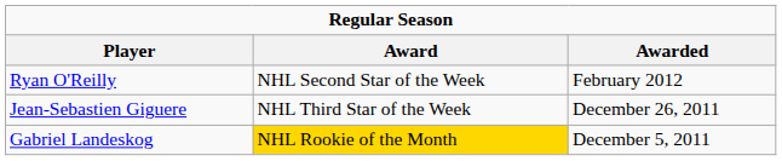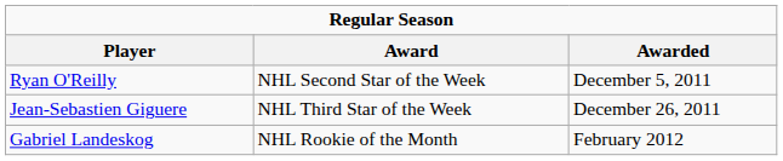 <table class="wikitable" width="52%">
 <tr>
 <td colspan="10" align="center"><strong>Regular Season</strong></td>
 </tr>
 <tr align="center" bgcolor="#dddddd">
 <th>Player</th>
 <th>Award</th>
 <th>Awarded</th>
 </tr>
 <tr>
 <td><a href='#'>Ryan O'Reilly</a></td>
 <td>NHL Second Star of the Week</td>
-<td>February 2012</td>
+<td>December 5, 2011</td>
 </tr>
 <tr>
 <td><a href='#'>Jean-Sebastien Giguere</a></td>
 <td>NHL Third Star of the Week</td>
 <td>December 26, 2011</td>
 </tr>
 <tr>
 <td><a href='#'>Gabriel Landeskog</a></td>
-<td style="background: gold;">NHL Rookie of the Month</td>
-<td>December 5, 2011</td>
+<td>NHL Rookie of the Month</td>
+<td>February 2012</td>
 </tr>
 </table>
